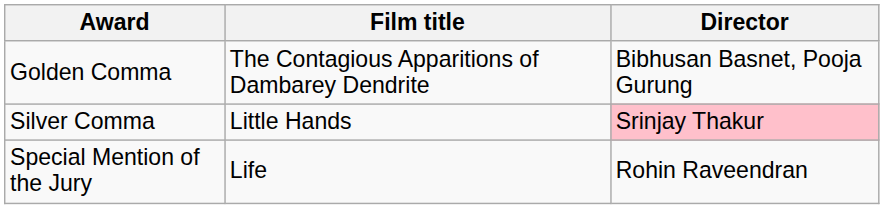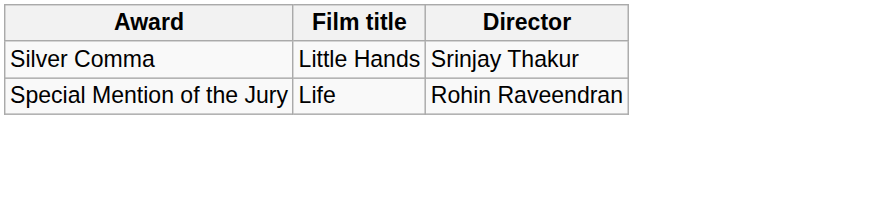 <table class="wikitable">
 <tr>
 <th>Award</th>
 <th>Film title</th>
 <th>Director</th>
 </tr>
 <tr>
-<td>Golden Comma</td>
-<td>The Contagious Apparitions of Dambarey Dendrite</td>
-<td>Bibhusan Basnet, Pooja Gurung</td>
-</tr>
-<tr>
 <td>Silver Comma</td>
 <td>Little Hands</td>
-<td style="background: pink;">Srinjay Thakur</td>
+<td>Srinjay Thakur</td>
 </tr>
 <tr>
 <td>Special Mention of the Jury</td>
 <td>Life</td>
 <td>Rohin Raveendran</td>
 </tr>
 </table>
